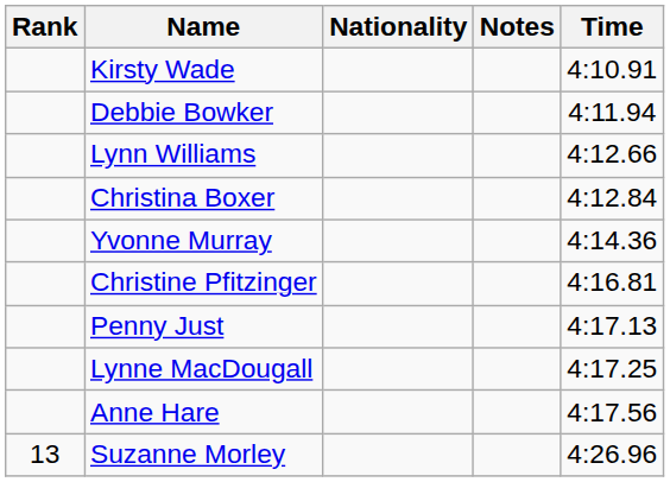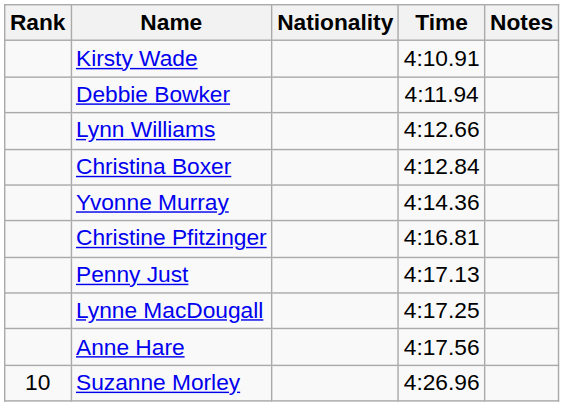 <table class="wikitable sortable" style=" text-align:center">
 <tr>
 <th>Rank</th>
 <th>Name</th>
 <th>Nationality</th>
+<th>Time</th>
 <th>Notes</th>
-<th>Time</th>
 </tr>
 <tr>
 <td></td>
 <td align=left><a href='#'>Kirsty Wade</a></td>
 <td align=left></td>
+<td>4:10.91</td>
 <td></td>
-<td>4:10.91</td>
 </tr>
 <tr>
 <td></td>
 <td align=left><a href='#'>Debbie Bowker</a></td>
 <td align=left></td>
+<td>4:11.94</td>
 <td></td>
-<td>4:11.94</td>
 </tr>
 <tr>
 <td></td>
 <td align=left><a href='#'>Lynn Williams</a></td>
 <td align=left></td>
+<td>4:12.66</td>
 <td></td>
-<td>4:12.66</td>
 </tr>
 <tr>
 <td></td>
 <td align=left><a href='#'>Christina Boxer</a></td>
 <td align=left></td>
+<td>4:12.84</td>
 <td></td>
-<td>4:12.84</td>
 </tr>
 <tr>
 <td></td>
 <td align=left><a href='#'>Yvonne Murray</a></td>
 <td align=left></td>
+<td>4:14.36</td>
 <td></td>
-<td>4:14.36</td>
 </tr>
 <tr>
 <td></td>
 <td align=left><a href='#'>Christine Pfitzinger</a></td>
 <td align=left></td>
+<td>4:16.81</td>
 <td></td>
-<td>4:16.81</td>
 </tr>
 <tr>
 <td></td>
 <td align=left><a href='#'>Penny Just</a></td>
 <td align=left></td>
+<td>4:17.13</td>
 <td></td>
-<td>4:17.13</td>
 </tr>
 <tr>
 <td></td>
 <td align=left><a href='#'>Lynne MacDougall</a></td>
 <td align=left></td>
+<td>4:17.25</td>
 <td></td>
-<td>4:17.25</td>
 </tr>
 <tr>
 <td></td>
 <td align=left><a href='#'>Anne Hare</a></td>
 <td align=left></td>
+<td>4:17.56</td>
 <td></td>
-<td>4:17.56</td>
 </tr>
 <tr>
-<td>13</td>
+<td>10</td>
 <td align=left><a href='#'>Suzanne Morley</a></td>
 <td align=left></td>
+<td>4:26.96</td>
 <td></td>
-<td>4:26.96</td>
 </tr>
 </table>
